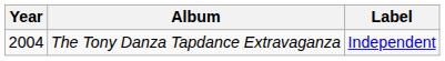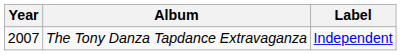 <table class=wikitable>
 <tr>
 <th>Year</th>
 <th>Album</th>
 <th>Label</th>
 </tr>
 <tr>
-<td>2004</td>
+<td>2007</td>
 <td><em>The Tony Danza Tapdance Extravaganza</em></td>
 <td><a href='#'>Independent</a></td>
 </tr>
 </table>
